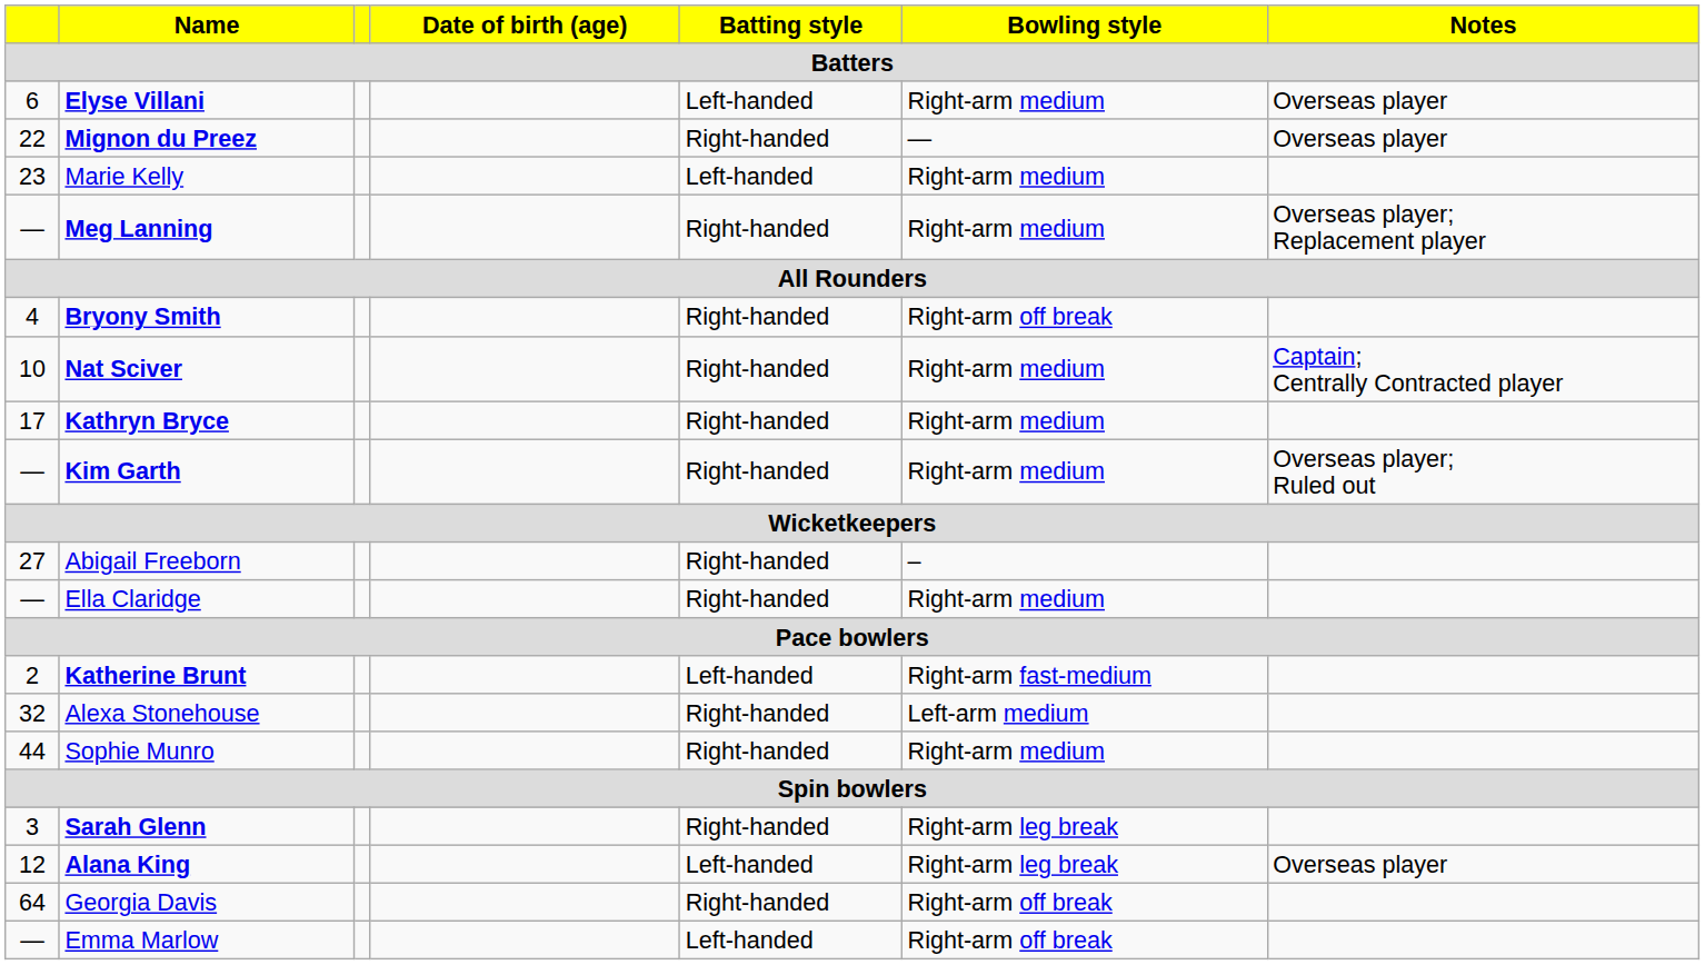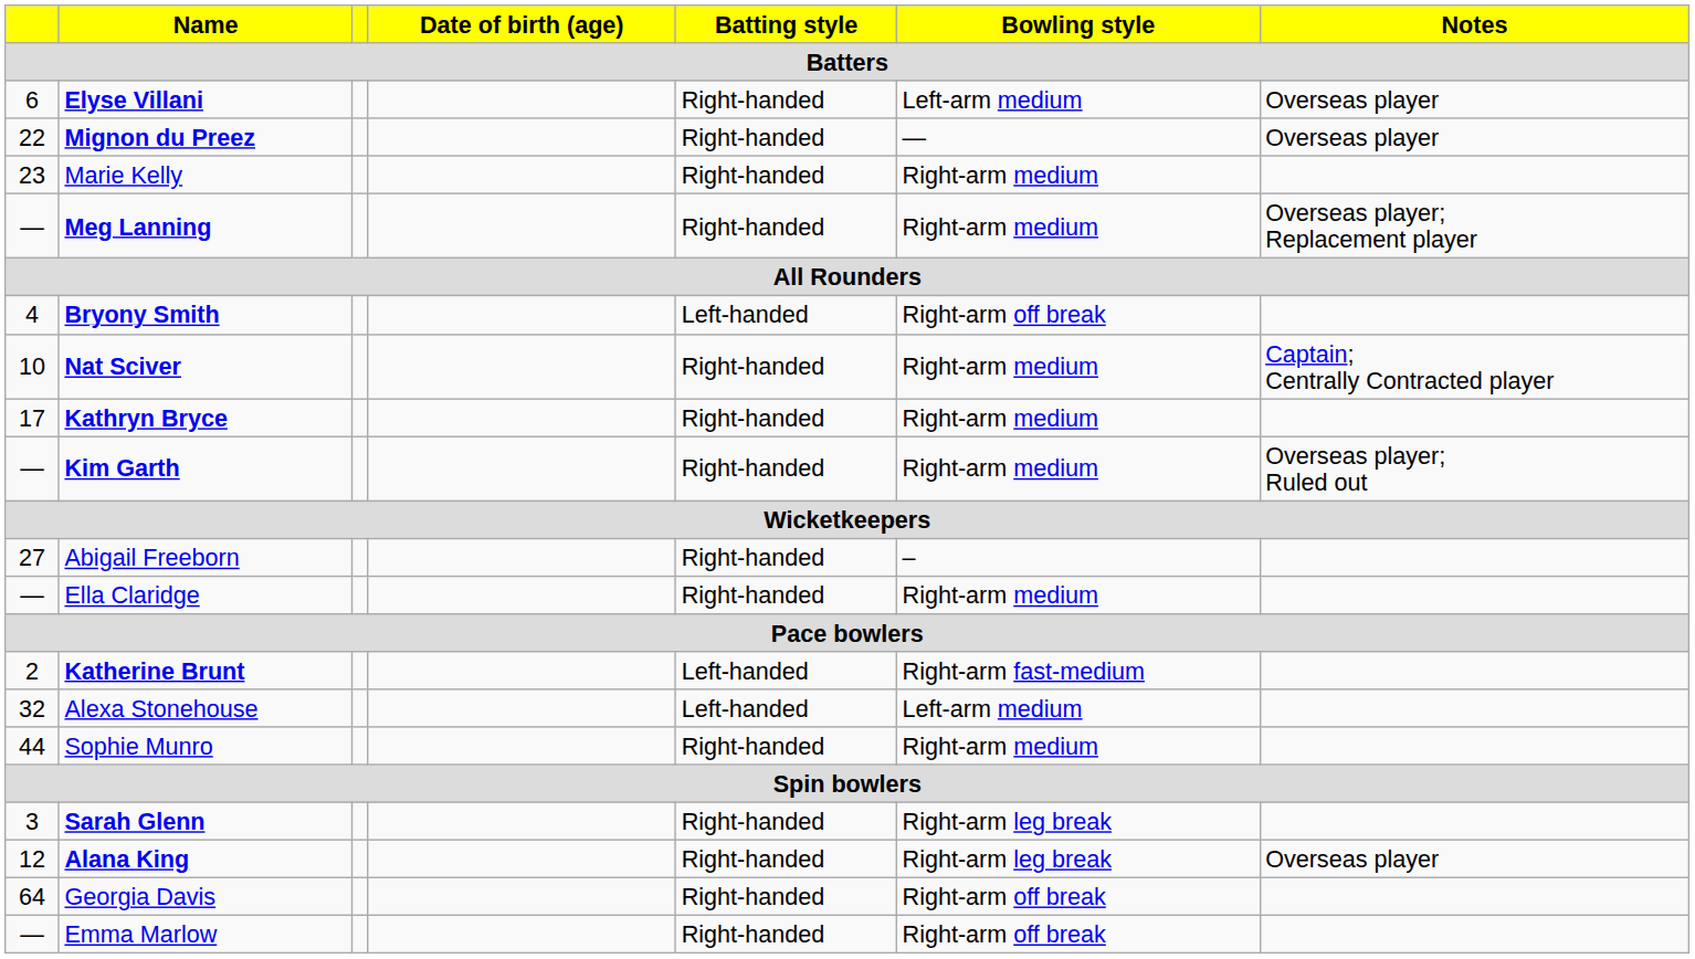 <table class="wikitable" style="font-size:95%;" width="85%">
 <tr>
 <th style="background:yellow; color:black"></th>
 <th style="background:yellow; color:black">Name</th>
 <th style="background:yellow; color:black"></th>
 <th style="background:yellow; color:black">Date of birth (age)</th>
 <th style="background:yellow; color:black">Batting style</th>
 <th style="background:yellow; color:black">Bowling style</th>
 <th style="background:yellow; color:black">Notes</th>
 </tr>
 <tr>
 <th colspan="7" style="background: #DCDCDC" align=right>Batters</th>
 </tr>
 <tr>
 <td style="text-align:center">6</td>
 <td><strong><a href='#'>Elyse Villani</a></strong></td>
 <td style="text-align:center"></td>
 <td></td>
-<td>Left-handed</td>
-<td>Right-arm <a href='#'>medium</a></td>
+<td>Right-handed</td>
+<td>Left-arm <a href='#'>medium</a></td>
 <td>Overseas player</td>
 </tr>
 <tr>
 <td style="text-align:center">22</td>
 <td><strong><a href='#'>Mignon du Preez</a></strong></td>
 <td style="text-align:center"></td>
 <td></td>
 <td>Right-handed</td>
 <td>—</td>
 <td>Overseas player</td>
 </tr>
 <tr>
 <td style="text-align:center">23</td>
 <td><a href='#'>Marie Kelly</a></td>
 <td style="text-align:center"></td>
 <td></td>
-<td>Left-handed</td>
+<td>Right-handed</td>
 <td>Right-arm <a href='#'>medium</a></td>
 <td></td>
 </tr>
 <tr>
 <td style="text-align:center">—</td>
 <td><strong><a href='#'>Meg Lanning</a></strong></td>
 <td style="text-align:center"></td>
 <td></td>
 <td>Right-handed</td>
 <td>Right-arm <a href='#'>medium</a></td>
 <td>Overseas player; <br> Replacement player</td>
 </tr>
 <tr>
 <th colspan="7" style="background: #DCDCDC" align=right>All Rounders</th>
 </tr>
 <tr>
 <td style="text-align:center">4</td>
 <td><strong><a href='#'>Bryony Smith</a></strong></td>
 <td style="text-align:center"></td>
 <td></td>
-<td>Right-handed</td>
+<td>Left-handed</td>
 <td>Right-arm <a href='#'>off break</a></td>
 <td></td>
 </tr>
 <tr>
 <td style="text-align:center">10</td>
 <td><strong><a href='#'>Nat Sciver</a></strong></td>
 <td style="text-align:center"></td>
 <td></td>
 <td>Right-handed</td>
 <td>Right-arm <a href='#'>medium</a></td>
 <td><a href='#'>Captain</a>; <br>Centrally Contracted player</td>
 </tr>
 <tr>
 <td style="text-align:center">17</td>
 <td><strong><a href='#'>Kathryn Bryce</a></strong></td>
 <td style="text-align:center"></td>
 <td></td>
 <td>Right-handed</td>
 <td>Right-arm <a href='#'>medium</a></td>
 <td></td>
 </tr>
 <tr>
 <td style="text-align:center">—</td>
 <td><strong><a href='#'>Kim Garth</a></strong></td>
 <td style="text-align:center"></td>
 <td></td>
 <td>Right-handed</td>
 <td>Right-arm <a href='#'>medium</a></td>
 <td>Overseas player; <br> Ruled out</td>
 </tr>
 <tr>
 <th colspan="7" style="background: #DCDCDC" align=right>Wicketkeepers</th>
 </tr>
 <tr>
 <td style="text-align:center">27</td>
 <td><a href='#'>Abigail Freeborn</a></td>
 <td style="text-align:center"></td>
 <td></td>
 <td>Right-handed</td>
 <td>–</td>
 <td></td>
 </tr>
 <tr>
 <td style="text-align:center">—</td>
 <td><a href='#'>Ella Claridge</a></td>
 <td style="text-align:center"></td>
 <td></td>
 <td>Right-handed</td>
 <td>Right-arm <a href='#'>medium</a></td>
 <td></td>
 </tr>
 <tr>
 <th colspan="7" style="background: #DCDCDC" align=right>Pace bowlers</th>
 </tr>
 <tr>
 <td style="text-align:center">2</td>
 <td><strong><a href='#'>Katherine Brunt</a></strong></td>
 <td style="text-align:center"></td>
 <td></td>
 <td>Left-handed</td>
 <td>Right-arm <a href='#'>fast-medium</a></td>
 <td></td>
 </tr>
 <tr>
 <td style="text-align:center">32</td>
 <td><a href='#'>Alexa Stonehouse</a></td>
 <td style="text-align:center"></td>
 <td></td>
-<td>Right-handed</td>
+<td>Left-handed</td>
 <td>Left-arm <a href='#'>medium</a></td>
 <td></td>
 </tr>
 <tr>
 <td style="text-align:center">44</td>
 <td><a href='#'>Sophie Munro</a></td>
 <td style="text-align:center"></td>
 <td></td>
 <td>Right-handed</td>
 <td>Right-arm <a href='#'>medium</a></td>
 <td></td>
 </tr>
 <tr>
 <th colspan="7" style="background: #DCDCDC" align=right>Spin bowlers</th>
 </tr>
 <tr>
 <td style="text-align:center">3</td>
 <td><strong><a href='#'>Sarah Glenn</a></strong></td>
 <td style="text-align:center"></td>
 <td></td>
 <td>Right-handed</td>
 <td>Right-arm <a href='#'>leg break</a></td>
 <td></td>
 </tr>
 <tr>
 <td style="text-align:center">12</td>
 <td><strong><a href='#'>Alana King</a></strong></td>
 <td style="text-align:center"></td>
 <td></td>
-<td>Left-handed</td>
+<td>Right-handed</td>
 <td>Right-arm <a href='#'>leg break</a></td>
 <td>Overseas player</td>
 </tr>
 <tr>
 <td style="text-align:center">64</td>
 <td><a href='#'>Georgia Davis</a></td>
 <td style="text-align:center"></td>
 <td></td>
 <td>Right-handed</td>
 <td>Right-arm <a href='#'>off break</a></td>
 <td></td>
 </tr>
 <tr>
 <td style="text-align:center">—</td>
 <td><a href='#'>Emma Marlow</a></td>
 <td style="text-align:center"></td>
 <td></td>
-<td>Left-handed</td>
+<td>Right-handed</td>
 <td>Right-arm <a href='#'>off break</a></td>
 <td></td>
 </tr>
 </table>
